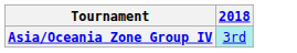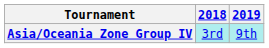 <table class=wikitable style=text-align:center;>
 <tr>
 <th>Tournament</th>
 <th><a href='#'>2018</a></th>
+<th><a href='#'>2019</a></th>
 </tr>
 <tr>
 <th><a href='#'>Asia/Oceania Zone Group IV</a></th>
 <td bgcolor=afeeee><a href='#'>3rd</a></td>
+<td bgcolor=afeeee><a href='#'>9th</a></td>
 </tr>
 </table>
